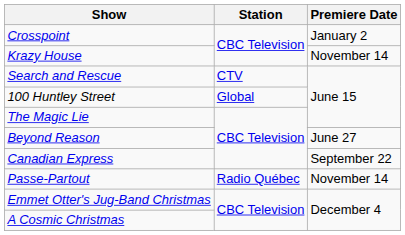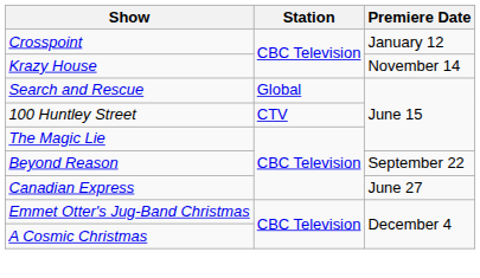 <table class="wikitable">
 <tr>
 <th>Show</th>
 <th>Station</th>
 <th>Premiere Date</th>
 </tr>
 <tr>
 <td><em><a href='#'>Crosspoint</a></em></td>
 <td rowspan="2"><a href='#'>CBC Television</a></td>
-<td>January 2</td>
+<td>January 12</td>
 </tr>
 <tr>
 <td><em><a href='#'>Krazy House</a></em></td>
 <td>November 14</td>
 </tr>
 <tr>
 <td><em><a href='#'>Search and Rescue</a></em></td>
-<td><a href='#'>CTV</a></td>
+<td><a href='#'>Global</a></td>
 <td rowspan="3">June 15</td>
 </tr>
 <tr>
 <td><em>100 Huntley Street</em></td>
-<td><a href='#'>Global</a></td>
+<td><a href='#'>CTV</a></td>
 </tr>
 <tr>
 <td><em><a href='#'>The Magic Lie</a></em></td>
 <td rowspan="3"><a href='#'>CBC Television</a></td>
 </tr>
 <tr>
 <td><em><a href='#'>Beyond Reason</a></em></td>
-<td>June 27</td>
+<td>September 22</td>
 </tr>
 <tr>
 <td><em><a href='#'>Canadian Express</a></em></td>
-<td>September 22</td>
-</tr>
-<tr>
-<td><em><a href='#'>Passe-Partout</a></em></td>
-<td><a href='#'>Radio Québec</a></td>
-<td>November 14</td>
+<td>June 27</td>
 </tr>
 <tr>
 <td><em><a href='#'>Emmet Otter's Jug-Band Christmas</a></em></td>
 <td rowspan="2"><a href='#'>CBC Television</a></td>
 <td rowspan="2">December 4</td>
 </tr>
 <tr>
 <td><em><a href='#'>A Cosmic Christmas</a></em></td>
 </tr>
 </table>
